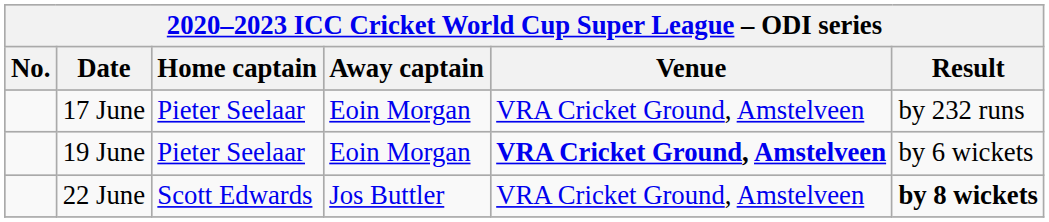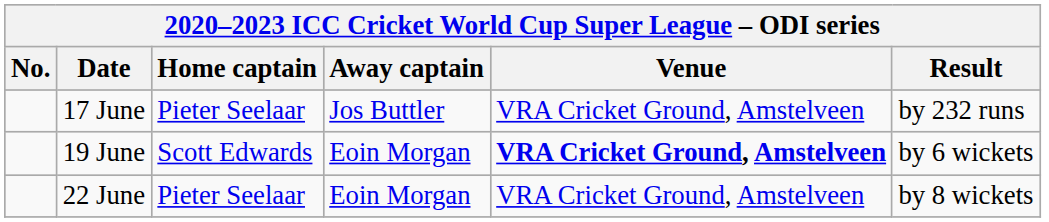 <table class="wikitable">
 <tr>
 <th colspan="9"><a href='#'>2020–2023 ICC Cricket World Cup Super League</a> – ODI series</th>
 </tr>
 <tr>
 <th>No.</th>
 <th>Date</th>
 <th>Home captain</th>
 <th>Away captain</th>
 <th>Venue</th>
 <th>Result</th>
 </tr>
 <tr>
 <td></td>
 <td>17 June</td>
 <td><a href='#'>Pieter Seelaar</a></td>
-<td><a href='#'>Eoin Morgan</a></td>
+<td><a href='#'>Jos Buttler</a></td>
 <td><a href='#'>VRA Cricket Ground</a>, <a href='#'>Amstelveen</a></td>
 <td> by 232 runs</td>
 </tr>
 <tr>
 <td></td>
 <td>19 June</td>
-<td><a href='#'>Pieter Seelaar</a></td>
+<td><a href='#'>Scott Edwards</a></td>
 <td><a href='#'>Eoin Morgan</a></td>
 <td><strong><a href='#'>VRA Cricket Ground</a>, <a href='#'>Amstelveen</a></strong></td>
 <td> by 6 wickets</td>
 </tr>
 <tr>
 <td></td>
 <td>22 June</td>
-<td><a href='#'>Scott Edwards</a></td>
-<td><a href='#'>Jos Buttler</a></td>
+<td><a href='#'>Pieter Seelaar</a></td>
+<td><a href='#'>Eoin Morgan</a></td>
 <td><a href='#'>VRA Cricket Ground</a>, <a href='#'>Amstelveen</a></td>
-<td><strong> by 8 wickets</strong></td>
+<td> by 8 wickets</td>
 </tr>
 </table>
